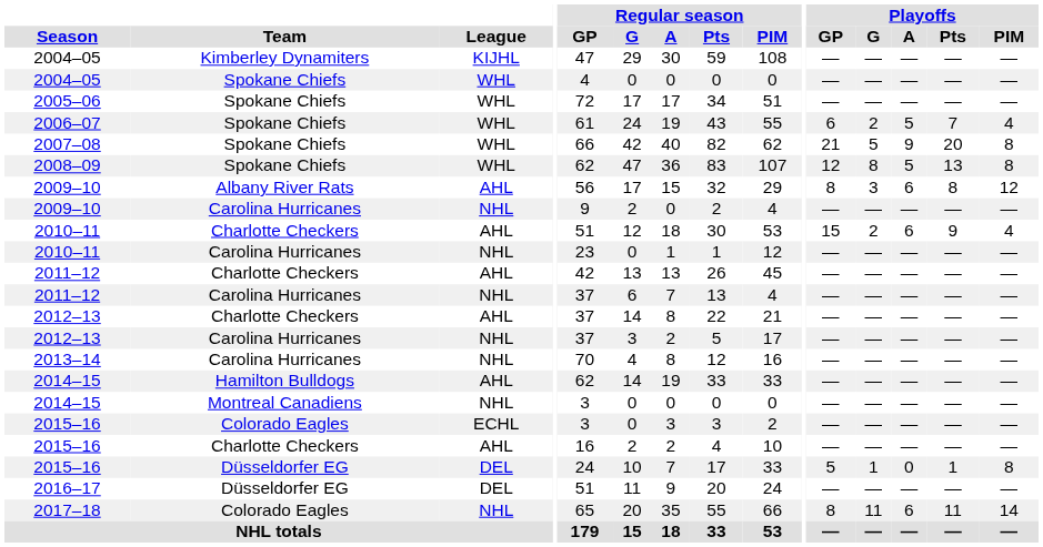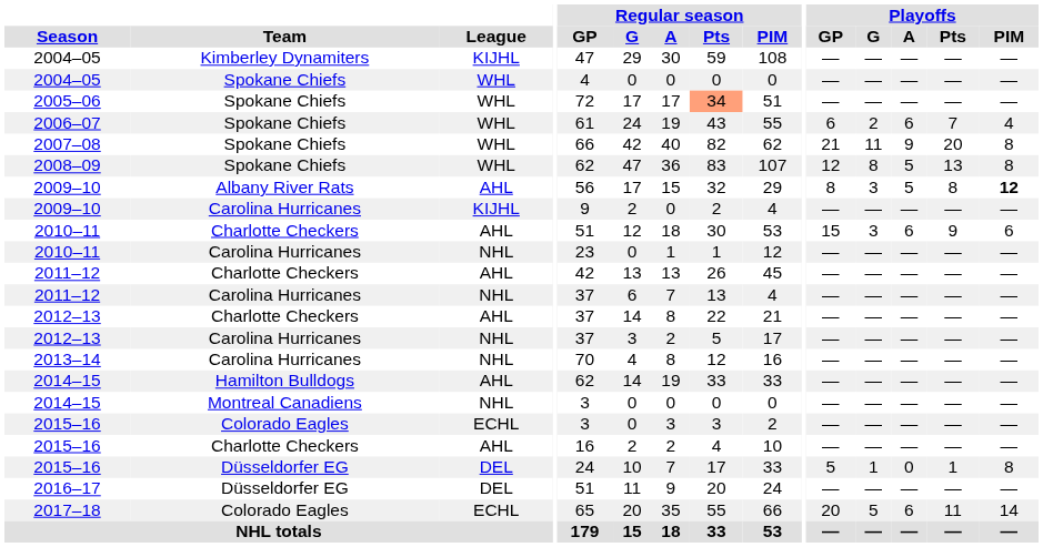 <table border="0" cellpadding="1" cellspacing="0" style="text-align:center; width:60em">
 <tr style="background:#e0e0e0;">
 <th colspan="3" style="background:#fff;"></th>
 <th rowspan="99" style="background:#fff;"></th>
 <th colspan="5"><a href='#'>Regular season</a></th>
 <th rowspan="99" style="background:#fff;"></th>
 <th colspan="5"><a href='#'>Playoffs</a></th>
 </tr>
 <tr style="background:#e0e0e0;">
 <th><a href='#'>Season</a></th>
 <th>Team</th>
 <th>League</th>
 <th>GP</th>
 <th><a href='#'>G</a></th>
 <th><a href='#'>A</a></th>
 <th><a href='#'>Pts</a></th>
 <th><a href='#'>PIM</a></th>
 <th>GP</th>
 <th>G</th>
 <th>A</th>
 <th>Pts</th>
 <th>PIM</th>
 </tr>
 <tr>
 <td>2004–05</td>
 <td><a href='#'>Kimberley Dynamiters</a></td>
 <td><a href='#'>KIJHL</a></td>
 <td>47</td>
 <td>29</td>
 <td>30</td>
 <td>59</td>
 <td>108</td>
 <td>—</td>
 <td>—</td>
 <td>—</td>
 <td>—</td>
 <td>—</td>
 </tr>
 <tr style="background:#f0f0f0;">
 <td><a href='#'>2004–05</a></td>
 <td><a href='#'>Spokane Chiefs</a></td>
 <td><a href='#'>WHL</a></td>
 <td>4</td>
 <td>0</td>
 <td>0</td>
 <td>0</td>
 <td>0</td>
 <td>—</td>
 <td>—</td>
 <td>—</td>
 <td>—</td>
 <td>—</td>
 </tr>
 <tr>
 <td><a href='#'>2005–06</a></td>
 <td>Spokane Chiefs</td>
 <td>WHL</td>
 <td>72</td>
 <td>17</td>
 <td>17</td>
-<td>34</td>
+<td style="background: lightsalmon;">34</td>
 <td>51</td>
 <td>—</td>
 <td>—</td>
 <td>—</td>
 <td>—</td>
 <td>—</td>
 </tr>
 <tr style="background:#f0f0f0;">
 <td><a href='#'>2006–07</a></td>
 <td>Spokane Chiefs</td>
 <td>WHL</td>
 <td>61</td>
 <td>24</td>
 <td>19</td>
 <td>43</td>
 <td>55</td>
 <td>6</td>
 <td>2</td>
-<td>5</td>
+<td>6</td>
 <td>7</td>
 <td>4</td>
 </tr>
 <tr>
 <td><a href='#'>2007–08</a></td>
 <td>Spokane Chiefs</td>
 <td>WHL</td>
 <td>66</td>
 <td>42</td>
 <td>40</td>
 <td>82</td>
 <td>62</td>
 <td>21</td>
-<td>5</td>
+<td>11</td>
 <td>9</td>
 <td>20</td>
 <td>8</td>
 </tr>
 <tr style="background:#f0f0f0;">
 <td><a href='#'>2008–09</a></td>
 <td>Spokane Chiefs</td>
 <td>WHL</td>
 <td>62</td>
 <td>47</td>
 <td>36</td>
 <td>83</td>
 <td>107</td>
 <td>12</td>
 <td>8</td>
 <td>5</td>
 <td>13</td>
 <td>8</td>
 </tr>
 <tr>
 <td><a href='#'>2009–10</a></td>
 <td><a href='#'>Albany River Rats</a></td>
 <td><a href='#'>AHL</a></td>
 <td>56</td>
 <td>17</td>
 <td>15</td>
 <td>32</td>
 <td>29</td>
 <td>8</td>
 <td>3</td>
-<td>6</td>
+<td>5</td>
 <td>8</td>
-<td>12</td>
+<td><strong>12</strong></td>
 </tr>
 <tr style="background:#f0f0f0;">
 <td><a href='#'>2009–10</a></td>
 <td><a href='#'>Carolina Hurricanes</a></td>
-<td><a href='#'>NHL</a></td>
+<td><a href='#'>KIJHL</a></td>
 <td>9</td>
 <td>2</td>
 <td>0</td>
 <td>2</td>
 <td>4</td>
 <td>—</td>
 <td>—</td>
 <td>—</td>
 <td>—</td>
 <td>—</td>
 </tr>
 <tr>
 <td><a href='#'>2010–11</a></td>
 <td><a href='#'>Charlotte Checkers</a></td>
 <td>AHL</td>
 <td>51</td>
 <td>12</td>
 <td>18</td>
 <td>30</td>
 <td>53</td>
 <td>15</td>
-<td>2</td>
+<td>3</td>
 <td>6</td>
 <td>9</td>
-<td>4</td>
+<td>6</td>
 </tr>
 <tr style="background:#f0f0f0;">
 <td><a href='#'>2010–11</a></td>
 <td>Carolina Hurricanes</td>
 <td>NHL</td>
 <td>23</td>
 <td>0</td>
 <td>1</td>
 <td>1</td>
 <td>12</td>
 <td>—</td>
 <td>—</td>
 <td>—</td>
 <td>—</td>
 <td>—</td>
 </tr>
 <tr>
 <td><a href='#'>2011–12</a></td>
 <td>Charlotte Checkers</td>
 <td>AHL</td>
 <td>42</td>
 <td>13</td>
 <td>13</td>
 <td>26</td>
 <td>45</td>
 <td>—</td>
 <td>—</td>
 <td>—</td>
 <td>—</td>
 <td>—</td>
 </tr>
 <tr style="background:#f0f0f0;">
 <td><a href='#'>2011–12</a></td>
 <td>Carolina Hurricanes</td>
 <td>NHL</td>
 <td>37</td>
 <td>6</td>
 <td>7</td>
 <td>13</td>
 <td>4</td>
 <td>—</td>
 <td>—</td>
 <td>—</td>
 <td>—</td>
 <td>—</td>
 </tr>
 <tr>
 <td><a href='#'>2012–13</a></td>
 <td>Charlotte Checkers</td>
 <td>AHL</td>
 <td>37</td>
 <td>14</td>
 <td>8</td>
 <td>22</td>
 <td>21</td>
 <td>—</td>
 <td>—</td>
 <td>—</td>
 <td>—</td>
 <td>—</td>
 </tr>
 <tr style="background:#f0f0f0;">
 <td><a href='#'>2012–13</a></td>
 <td>Carolina Hurricanes</td>
 <td>NHL</td>
 <td>37</td>
 <td>3</td>
 <td>2</td>
 <td>5</td>
 <td>17</td>
 <td>—</td>
 <td>—</td>
 <td>—</td>
 <td>—</td>
 <td>—</td>
 </tr>
 <tr>
 <td><a href='#'>2013–14</a></td>
 <td>Carolina Hurricanes</td>
 <td>NHL</td>
 <td>70</td>
 <td>4</td>
 <td>8</td>
 <td>12</td>
 <td>16</td>
 <td>—</td>
 <td>—</td>
 <td>—</td>
 <td>—</td>
 <td>—</td>
 </tr>
 <tr style="background:#f0f0f0;">
 <td><a href='#'>2014–15</a></td>
 <td><a href='#'>Hamilton Bulldogs</a></td>
 <td>AHL</td>
 <td>62</td>
 <td>14</td>
 <td>19</td>
 <td>33</td>
 <td>33</td>
 <td>—</td>
 <td>—</td>
 <td>—</td>
 <td>—</td>
 <td>—</td>
 </tr>
 <tr>
 <td><a href='#'>2014–15</a></td>
 <td><a href='#'>Montreal Canadiens</a></td>
 <td>NHL</td>
 <td>3</td>
 <td>0</td>
 <td>0</td>
 <td>0</td>
 <td>0</td>
 <td>—</td>
 <td>—</td>
 <td>—</td>
 <td>—</td>
 <td>—</td>
 </tr>
 <tr style="background:#f0f0f0;">
 <td><a href='#'>2015–16</a></td>
 <td><a href='#'>Colorado Eagles</a></td>
 <td>ECHL</td>
 <td>3</td>
 <td>0</td>
 <td>3</td>
 <td>3</td>
 <td>2</td>
 <td>—</td>
 <td>—</td>
 <td>—</td>
 <td>—</td>
 <td>—</td>
 </tr>
 <tr>
 <td><a href='#'>2015–16</a></td>
 <td>Charlotte Checkers</td>
 <td>AHL</td>
 <td>16</td>
 <td>2</td>
 <td>2</td>
 <td>4</td>
 <td>10</td>
 <td>—</td>
 <td>—</td>
 <td>—</td>
 <td>—</td>
 <td>—</td>
 </tr>
 <tr style="background:#f0f0f0;">
 <td><a href='#'>2015–16</a></td>
 <td><a href='#'>Düsseldorfer EG</a></td>
 <td><a href='#'>DEL</a></td>
 <td>24</td>
 <td>10</td>
 <td>7</td>
 <td>17</td>
 <td>33</td>
 <td>5</td>
 <td>1</td>
 <td>0</td>
 <td>1</td>
 <td>8</td>
 </tr>
 <tr>
 <td><a href='#'>2016–17</a></td>
 <td>Düsseldorfer EG</td>
 <td>DEL</td>
 <td>51</td>
 <td>11</td>
 <td>9</td>
 <td>20</td>
 <td>24</td>
 <td>—</td>
 <td>—</td>
 <td>—</td>
 <td>—</td>
 <td>—</td>
 </tr>
 <tr style="background:#f0f0f0;">
 <td><a href='#'>2017–18</a></td>
 <td>Colorado Eagles</td>
-<td><a href='#'>NHL</a></td>
+<td>ECHL</td>
 <td>65</td>
 <td>20</td>
 <td>35</td>
 <td>55</td>
 <td>66</td>
-<td>8</td>
-<td>11</td>
+<td>20</td>
+<td>5</td>
 <td>6</td>
 <td>11</td>
 <td>14</td>
 </tr>
 <tr style="background:#e0e0e0;">
 <th colspan="3">NHL totals</th>
 <th>179</th>
 <th>15</th>
 <th>18</th>
 <th>33</th>
 <th>53</th>
 <th>—</th>
 <th>—</th>
 <th>—</th>
 <th>—</th>
 <th>—</th>
 </tr>
 </table>
